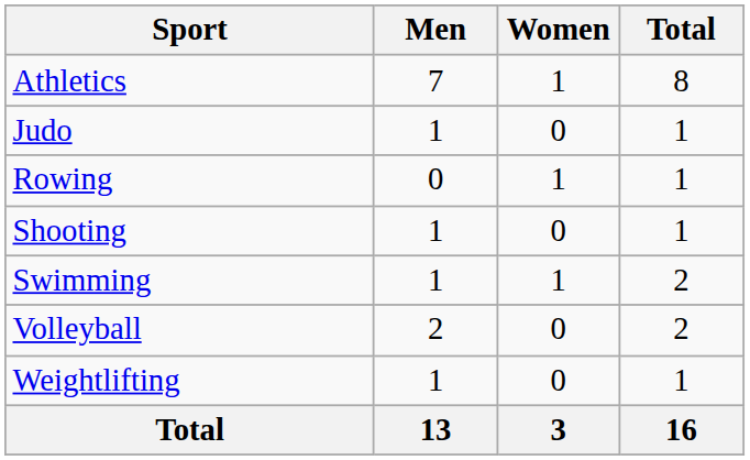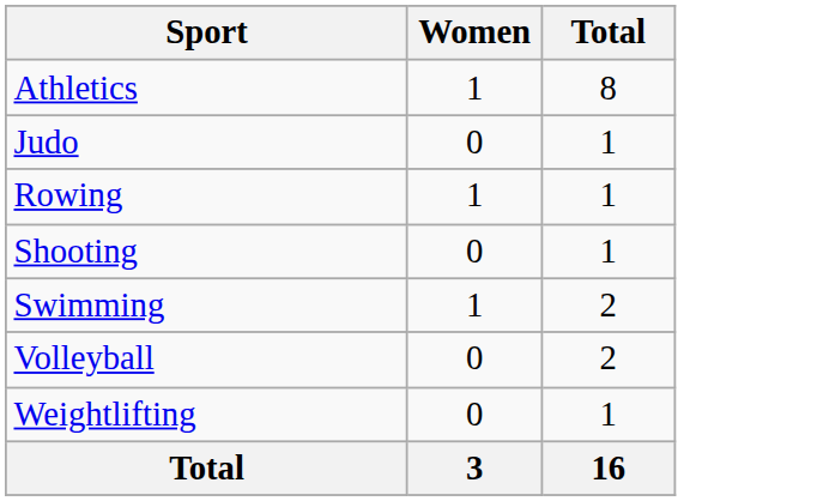 <table class="wikitable sortable" style="text-align:center;">
 <tr>
 <th width=180>Sport</th>
-<th width=55>Men</th>
 <th width=55>Women</th>
 <th width=55>Total</th>
 </tr>
 <tr>
 <td align=left><a href='#'>Athletics</a></td>
-<td>7</td>
 <td>1</td>
 <td>8</td>
 </tr>
 <tr>
 <td align=left><a href='#'>Judo</a></td>
-<td>1</td>
 <td>0</td>
 <td>1</td>
 </tr>
 <tr>
 <td align=left><a href='#'>Rowing</a></td>
-<td>0</td>
 <td>1</td>
 <td>1</td>
 </tr>
 <tr>
 <td align=left><a href='#'>Shooting</a></td>
-<td>1</td>
 <td>0</td>
 <td>1</td>
 </tr>
 <tr>
 <td align=left><a href='#'>Swimming</a></td>
 <td>1</td>
-<td>1</td>
 <td>2</td>
 </tr>
 <tr>
 <td align=left><a href='#'>Volleyball</a></td>
-<td>2</td>
 <td>0</td>
 <td>2</td>
 </tr>
 <tr>
 <td align=left><a href='#'>Weightlifting</a></td>
-<td>1</td>
 <td>0</td>
 <td>1</td>
 </tr>
 <tr>
 <th>Total</th>
-<th>13</th>
 <th>3</th>
 <th>16</th>
 </tr>
 </table>
